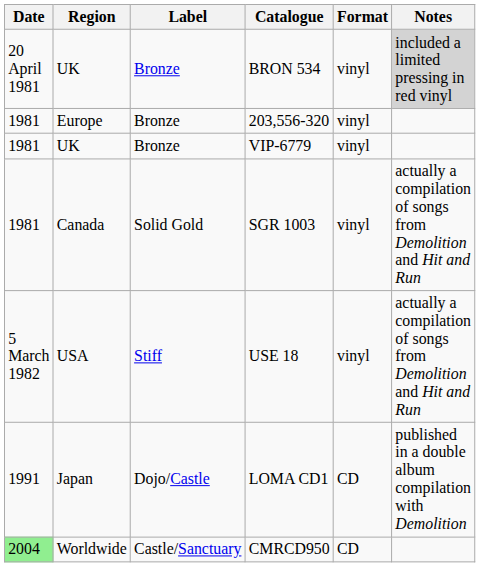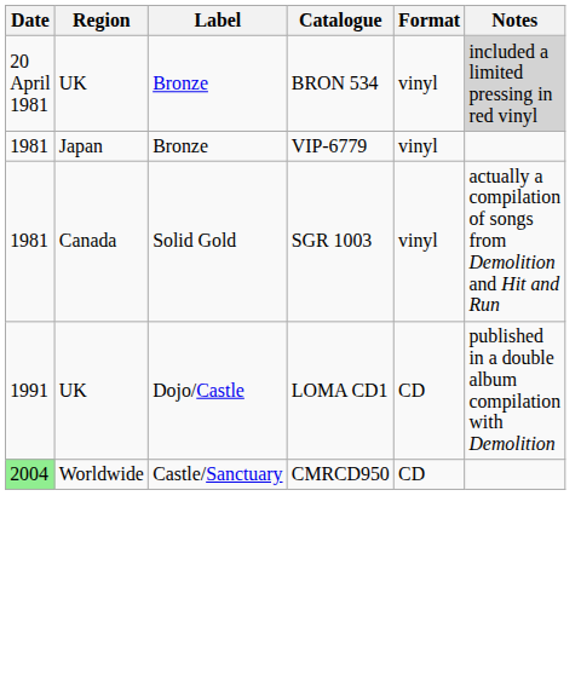 <table class="wikitable" width="50%">
 <tr>
 <th>Date</th>
 <th>Region</th>
 <th>Label</th>
 <th>Catalogue</th>
 <th>Format</th>
 <th>Notes</th>
 </tr>
 <tr>
 <td>20 April 1981</td>
 <td>UK</td>
 <td><a href='#'>Bronze</a></td>
 <td>BRON 534</td>
 <td>vinyl</td>
 <td style="background: lightgrey;"> included a limited pressing in red vinyl</td>
 </tr>
 <tr>
 <td>1981</td>
-<td>Europe</td>
-<td>Bronze</td>
-<td>203,556-320</td>
-<td>vinyl</td>
-<td></td>
-</tr>
-<tr>
-<td>1981</td>
-<td>UK</td>
+<td>Japan</td>
 <td>Bronze</td>
 <td>VIP-6779</td>
 <td>vinyl</td>
 <td></td>
 </tr>
 <tr>
 <td>1981</td>
 <td>Canada</td>
 <td>Solid Gold</td>
 <td>SGR 1003</td>
 <td>vinyl</td>
 <td>actually a compilation of songs from <em>Demolition</em> and <em>Hit and Run</em></td>
 </tr>
 <tr>
-<td>5 March 1982</td>
-<td>USA</td>
-<td><a href='#'>Stiff</a></td>
-<td>USE 18</td>
-<td>vinyl</td>
-<td>actually a compilation of songs from <em>Demolition</em> and <em>Hit and Run</em></td>
-</tr>
-<tr>
 <td>1991</td>
-<td>Japan</td>
+<td>UK</td>
 <td>Dojo/<a href='#'>Castle</a></td>
 <td>LOMA CD1</td>
 <td>CD</td>
 <td>published in a double album compilation with <em>Demolition</em></td>
 </tr>
 <tr>
 <td style="background: lightgreen;">2004</td>
 <td>Worldwide</td>
 <td>Castle/<a href='#'>Sanctuary</a></td>
 <td>CMRCD950</td>
 <td>CD</td>
 <td></td>
 </tr>
 </table>
